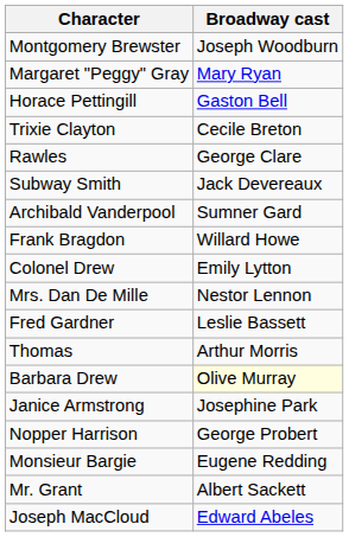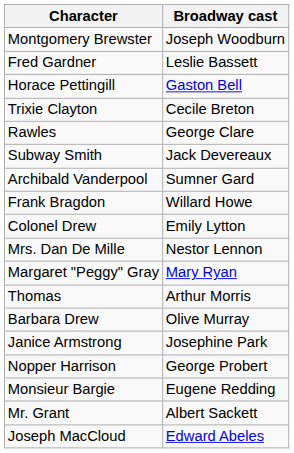 <table class="wikitable">
 <tr>
 <th scope="col">Character</th>
 <th scope="col">Broadway cast</th>
 </tr>
 <tr>
 <td>Montgomery Brewster</td>
 <td>Joseph Woodburn</td>
 </tr>
 <tr>
-<td>Margaret "Peggy" Gray</td>
-<td><a href='#'>Mary Ryan</a></td>
+<td>Fred Gardner</td>
+<td>Leslie Bassett</td>
 </tr>
 <tr>
 <td>Horace Pettingill</td>
 <td><a href='#'>Gaston Bell</a></td>
 </tr>
 <tr>
 <td>Trixie Clayton</td>
 <td>Cecile Breton</td>
 </tr>
 <tr>
 <td>Rawles</td>
 <td>George Clare</td>
 </tr>
 <tr>
 <td>Subway Smith</td>
 <td>Jack Devereaux</td>
 </tr>
 <tr>
 <td>Archibald Vanderpool</td>
 <td>Sumner Gard</td>
 </tr>
 <tr>
 <td>Frank Bragdon</td>
 <td>Willard Howe</td>
 </tr>
 <tr>
 <td>Colonel Drew</td>
 <td>Emily Lytton</td>
 </tr>
 <tr>
 <td>Mrs. Dan De Mille</td>
 <td>Nestor Lennon</td>
 </tr>
 <tr>
-<td>Fred Gardner</td>
-<td>Leslie Bassett</td>
+<td>Margaret "Peggy" Gray</td>
+<td><a href='#'>Mary Ryan</a></td>
 </tr>
 <tr>
 <td>Thomas</td>
 <td>Arthur Morris</td>
 </tr>
 <tr>
 <td>Barbara Drew</td>
-<td style="background: lightyellow;">Olive Murray</td>
+<td>Olive Murray</td>
 </tr>
 <tr>
 <td>Janice Armstrong</td>
 <td>Josephine Park</td>
 </tr>
 <tr>
 <td>Nopper Harrison</td>
 <td>George Probert</td>
 </tr>
 <tr>
 <td>Monsieur Bargie</td>
 <td>Eugene Redding</td>
 </tr>
 <tr>
 <td>Mr. Grant</td>
 <td>Albert Sackett</td>
 </tr>
 <tr>
 <td>Joseph MacCloud</td>
 <td><a href='#'>Edward Abeles</a></td>
 </tr>
 </table>
